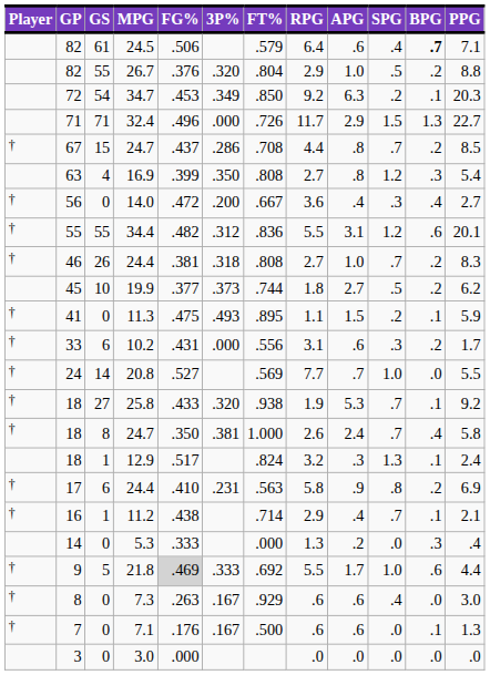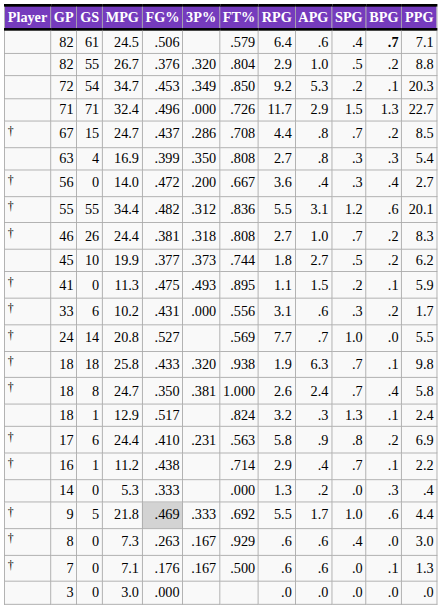 <table class="wikitable sortable" style="text-align:right;">
 <tr>
 <th style="background:#753BBD; color:#FFFFFF; border-top:#010101 3px solid; border-bottom:#010101 3px solid;">Player</th>
 <th style="background:#753BBD; color:#FFFFFF; border-top:#010101 3px solid; border-bottom:#010101 3px solid;">GP</th>
 <th style="background:#753BBD; color:#FFFFFF; border-top:#010101 3px solid; border-bottom:#010101 3px solid;">GS</th>
 <th style="background:#753BBD; color:#FFFFFF; border-top:#010101 3px solid; border-bottom:#010101 3px solid;">MPG</th>
 <th style="background:#753BBD; color:#FFFFFF; border-top:#010101 3px solid; border-bottom:#010101 3px solid;">FG%</th>
 <th style="background:#753BBD; color:#FFFFFF; border-top:#010101 3px solid; border-bottom:#010101 3px solid;">3P%</th>
 <th style="background:#753BBD; color:#FFFFFF; border-top:#010101 3px solid; border-bottom:#010101 3px solid;">FT%</th>
 <th style="background:#753BBD; color:#FFFFFF; border-top:#010101 3px solid; border-bottom:#010101 3px solid;">RPG</th>
 <th style="background:#753BBD; color:#FFFFFF; border-top:#010101 3px solid; border-bottom:#010101 3px solid;">APG</th>
 <th style="background:#753BBD; color:#FFFFFF; border-top:#010101 3px solid; border-bottom:#010101 3px solid;">SPG</th>
 <th style="background:#753BBD; color:#FFFFFF; border-top:#010101 3px solid; border-bottom:#010101 3px solid;">BPG</th>
 <th style="background:#753BBD; color:#FFFFFF; border-top:#010101 3px solid; border-bottom:#010101 3px solid;">PPG</th>
 </tr>
 <tr>
 <td style="text-align:left;"></td>
 <td>82</td>
 <td>61</td>
 <td>24.5</td>
 <td>.506</td>
 <td></td>
 <td>.579</td>
 <td>6.4</td>
 <td>.6</td>
 <td>.4</td>
 <td><strong>.7</strong></td>
 <td>7.1</td>
 </tr>
 <tr>
 <td style="text-align:left;"></td>
 <td>82</td>
 <td>55</td>
 <td>26.7</td>
 <td>.376</td>
 <td>.320</td>
 <td>.804</td>
 <td>2.9</td>
 <td>1.0</td>
 <td>.5</td>
 <td>.2</td>
 <td>8.8</td>
 </tr>
 <tr>
 <td style="text-align:left;"></td>
 <td>72</td>
 <td>54</td>
 <td>34.7</td>
 <td>.453</td>
 <td>.349</td>
 <td>.850</td>
 <td>9.2</td>
-<td>6.3</td>
+<td>5.3</td>
 <td>.2</td>
 <td>.1</td>
 <td>20.3</td>
 </tr>
 <tr>
 <td style="text-align:left;"></td>
 <td>71</td>
 <td>71</td>
 <td>32.4</td>
 <td>.496</td>
 <td>.000</td>
 <td>.726</td>
 <td>11.7</td>
 <td>2.9</td>
 <td>1.5</td>
 <td>1.3</td>
 <td>22.7</td>
 </tr>
 <tr>
 <td style="text-align:left;"><sup>†</sup></td>
 <td>67</td>
 <td>15</td>
 <td>24.7</td>
 <td>.437</td>
 <td>.286</td>
 <td>.708</td>
 <td>4.4</td>
 <td>.8</td>
 <td>.7</td>
 <td>.2</td>
 <td>8.5</td>
 </tr>
 <tr>
 <td style="text-align:left;"></td>
 <td>63</td>
 <td>4</td>
 <td>16.9</td>
 <td>.399</td>
 <td>.350</td>
 <td>.808</td>
 <td>2.7</td>
 <td>.8</td>
-<td>1.2</td>
+<td>.3</td>
 <td>.3</td>
 <td>5.4</td>
 </tr>
 <tr>
 <td style="text-align:left;"><sup>†</sup></td>
 <td>56</td>
 <td>0</td>
 <td>14.0</td>
 <td>.472</td>
 <td>.200</td>
 <td>.667</td>
 <td>3.6</td>
 <td>.4</td>
 <td>.3</td>
 <td>.4</td>
 <td>2.7</td>
 </tr>
 <tr>
 <td style="text-align:left;"><sup>†</sup></td>
 <td>55</td>
 <td>55</td>
 <td>34.4</td>
 <td>.482</td>
 <td>.312</td>
 <td>.836</td>
 <td>5.5</td>
 <td>3.1</td>
 <td>1.2</td>
 <td>.6</td>
 <td>20.1</td>
 </tr>
 <tr>
 <td style="text-align:left;"><sup>†</sup></td>
 <td>46</td>
 <td>26</td>
 <td>24.4</td>
 <td>.381</td>
 <td>.318</td>
 <td>.808</td>
 <td>2.7</td>
 <td>1.0</td>
 <td>.7</td>
 <td>.2</td>
 <td>8.3</td>
 </tr>
 <tr>
 <td style="text-align:left;"></td>
 <td>45</td>
 <td>10</td>
 <td>19.9</td>
 <td>.377</td>
 <td>.373</td>
 <td>.744</td>
 <td>1.8</td>
 <td>2.7</td>
 <td>.5</td>
 <td>.2</td>
 <td>6.2</td>
 </tr>
 <tr>
 <td style="text-align:left;"><sup>†</sup></td>
 <td>41</td>
 <td>0</td>
 <td>11.3</td>
 <td>.475</td>
 <td>.493</td>
 <td>.895</td>
 <td>1.1</td>
 <td>1.5</td>
 <td>.2</td>
 <td>.1</td>
 <td>5.9</td>
 </tr>
 <tr>
 <td style="text-align:left;"><sup>†</sup></td>
 <td>33</td>
 <td>6</td>
 <td>10.2</td>
 <td>.431</td>
 <td>.000</td>
 <td>.556</td>
 <td>3.1</td>
 <td>.6</td>
 <td>.3</td>
 <td>.2</td>
 <td>1.7</td>
 </tr>
 <tr>
 <td style="text-align:left;"><sup>†</sup></td>
 <td>24</td>
 <td>14</td>
 <td>20.8</td>
 <td>.527</td>
 <td></td>
 <td>.569</td>
 <td>7.7</td>
 <td>.7</td>
 <td>1.0</td>
 <td>.0</td>
 <td>5.5</td>
 </tr>
 <tr>
 <td style="text-align:left;"><sup>†</sup></td>
 <td>18</td>
-<td>27</td>
+<td>18</td>
 <td>25.8</td>
 <td>.433</td>
 <td>.320</td>
 <td>.938</td>
 <td>1.9</td>
-<td>5.3</td>
+<td>6.3</td>
 <td>.7</td>
 <td>.1</td>
-<td>9.2</td>
+<td>9.8</td>
 </tr>
 <tr>
 <td style="text-align:left;"><sup>†</sup></td>
 <td>18</td>
 <td>8</td>
 <td>24.7</td>
 <td>.350</td>
 <td>.381</td>
 <td>1.000</td>
 <td>2.6</td>
 <td>2.4</td>
 <td>.7</td>
 <td>.4</td>
 <td>5.8</td>
 </tr>
 <tr>
 <td style="text-align:left;"></td>
 <td>18</td>
 <td>1</td>
 <td>12.9</td>
 <td>.517</td>
 <td></td>
 <td>.824</td>
 <td>3.2</td>
 <td>.3</td>
 <td>1.3</td>
 <td>.1</td>
 <td>2.4</td>
 </tr>
 <tr>
 <td style="text-align:left;"><sup>†</sup></td>
 <td>17</td>
 <td>6</td>
 <td>24.4</td>
 <td>.410</td>
 <td>.231</td>
 <td>.563</td>
 <td>5.8</td>
 <td>.9</td>
 <td>.8</td>
 <td>.2</td>
 <td>6.9</td>
 </tr>
 <tr>
 <td style="text-align:left;"><sup>†</sup></td>
 <td>16</td>
 <td>1</td>
 <td>11.2</td>
 <td>.438</td>
 <td></td>
 <td>.714</td>
 <td>2.9</td>
 <td>.4</td>
 <td>.7</td>
 <td>.1</td>
-<td>2.1</td>
+<td>2.2</td>
 </tr>
 <tr>
 <td style="text-align:left;"></td>
 <td>14</td>
 <td>0</td>
 <td>5.3</td>
 <td>.333</td>
 <td></td>
 <td>.000</td>
 <td>1.3</td>
 <td>.2</td>
 <td>.0</td>
 <td>.3</td>
 <td>.4</td>
 </tr>
 <tr>
 <td style="text-align:left;"><sup>†</sup></td>
 <td>9</td>
 <td>5</td>
 <td>21.8</td>
 <td style="background: lightgrey;">.469</td>
 <td>.333</td>
 <td>.692</td>
 <td>5.5</td>
 <td>1.7</td>
 <td>1.0</td>
 <td>.6</td>
 <td>4.4</td>
 </tr>
 <tr>
 <td style="text-align:left;"><sup>†</sup></td>
 <td>8</td>
 <td>0</td>
 <td>7.3</td>
 <td>.263</td>
 <td>.167</td>
 <td>.929</td>
 <td>.6</td>
 <td>.6</td>
 <td>.4</td>
 <td>.0</td>
 <td>3.0</td>
 </tr>
 <tr>
 <td style="text-align:left;"><sup>†</sup></td>
 <td>7</td>
 <td>0</td>
 <td>7.1</td>
 <td>.176</td>
 <td>.167</td>
 <td>.500</td>
 <td>.6</td>
 <td>.6</td>
 <td>.0</td>
 <td>.1</td>
 <td>1.3</td>
 </tr>
 <tr>
 <td style="text-align:left;"></td>
 <td>3</td>
 <td>0</td>
 <td>3.0</td>
 <td>.000</td>
 <td></td>
 <td></td>
 <td>.0</td>
 <td>.0</td>
 <td>.0</td>
 <td>.0</td>
 <td>.0</td>
 </tr>
 </table>
